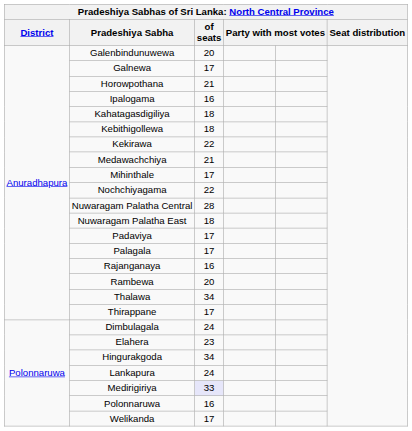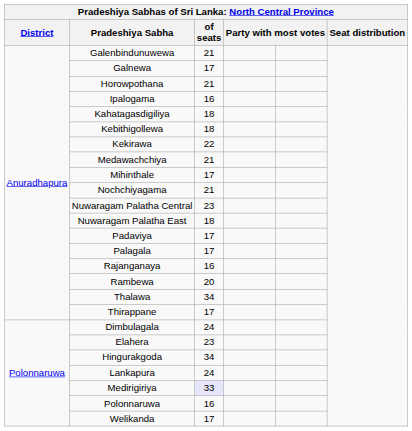 <table class="wikitable sortable sticky-header-multi mw-collapsible mw-collapsed" style="font-size:100%; text-align:center">
 <tr>
 <th colspan=6>Pradeshiya Sabhas of Sri Lanka: <a href='#'>North Central Province</a></th>
 </tr>
 <tr>
 <th><a href='#'>District</a></th>
 <th>Pradeshiya Sabha</th>
 <th> of<br>seats</th>
 <th colspan=2>Party with most votes</th>
 <th class="unsortable">Seat distribution</th>
 </tr>
 <tr>
 <td rowspan=18><a href='#'>Anuradhapura</a></td>
 <td>Galenbindunuwewa</td>
-<td>20</td>
+<td>21</td>
 <td></td>
 <td></td>
 </tr>
 <tr>
 <td>Galnewa</td>
 <td>17</td>
 <td></td>
 <td></td>
 </tr>
 <tr>
 <td>Horowpothana</td>
 <td>21</td>
 <td></td>
 <td></td>
 </tr>
 <tr>
 <td>Ipalogama</td>
 <td>16</td>
 <td></td>
 <td></td>
 </tr>
 <tr>
 <td>Kahatagasdigiliya</td>
 <td>18</td>
 <td></td>
 <td></td>
 </tr>
 <tr>
 <td>Kebithigollewa</td>
 <td>18</td>
 <td></td>
 <td></td>
 </tr>
 <tr>
 <td>Kekirawa</td>
 <td>22</td>
 <td></td>
 <td></td>
 </tr>
 <tr>
 <td>Medawachchiya</td>
 <td>21</td>
 <td></td>
 <td></td>
 </tr>
 <tr>
 <td>Mihinthale</td>
 <td>17</td>
 <td></td>
 <td></td>
 </tr>
 <tr>
 <td>Nochchiyagama</td>
-<td>22</td>
+<td>21</td>
 <td></td>
 <td></td>
 </tr>
 <tr>
 <td>Nuwaragam Palatha Central</td>
-<td>28</td>
+<td>23</td>
 <td></td>
 <td></td>
 </tr>
 <tr>
 <td>Nuwaragam Palatha East</td>
 <td>18</td>
 <td></td>
 <td></td>
 </tr>
 <tr>
 <td>Padaviya</td>
 <td>17</td>
 <td></td>
 <td></td>
 </tr>
 <tr>
 <td>Palagala</td>
 <td>17</td>
 <td></td>
 <td></td>
 </tr>
 <tr>
 <td>Rajanganaya</td>
 <td>16</td>
 <td></td>
 <td></td>
 </tr>
 <tr>
 <td>Rambewa</td>
 <td>20</td>
 <td></td>
 <td></td>
 </tr>
 <tr>
 <td>Thalawa</td>
 <td>34</td>
 <td></td>
 <td></td>
 </tr>
 <tr>
 <td>Thirappane</td>
 <td>17</td>
 <td></td>
 <td></td>
 </tr>
 <tr>
 <td rowspan=7><a href='#'>Polonnaruwa</a></td>
 <td>Dimbulagala</td>
 <td>24</td>
 <td></td>
 <td></td>
 </tr>
 <tr>
 <td>Elahera</td>
 <td>23</td>
 <td></td>
 <td></td>
 </tr>
 <tr>
 <td>Hingurakgoda</td>
 <td>34</td>
 <td></td>
 <td></td>
 </tr>
 <tr>
 <td>Lankapura</td>
 <td>24</td>
 <td></td>
 <td></td>
 </tr>
 <tr>
 <td>Medirigiriya</td>
 <td style="background: lavender;">33</td>
 <td></td>
 <td></td>
 </tr>
 <tr>
 <td>Polonnaruwa</td>
 <td>16</td>
 <td></td>
 <td></td>
 </tr>
 <tr>
 <td>Welikanda</td>
 <td>17</td>
 <td></td>
 <td></td>
 </tr>
 </table>
